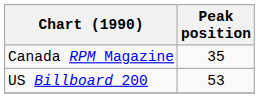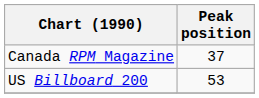 <table Class = "wikitable">
 <tr>
 <th>Chart (1990)</th>
 <th>Peak<br>position</th>
 </tr>
 <tr>
 <td>Canada <a href='#'><em>RPM</em> Magazine</a></td>
-<td align = "center">35</td>
+<td align = "center">37</td>
 </tr>
 <tr>
 <td>US <a href='#'><em>Billboard</em> 200</a></td>
 <td align="center">53</td>
 </tr>
 <tr>
 </tr>
 </table>
